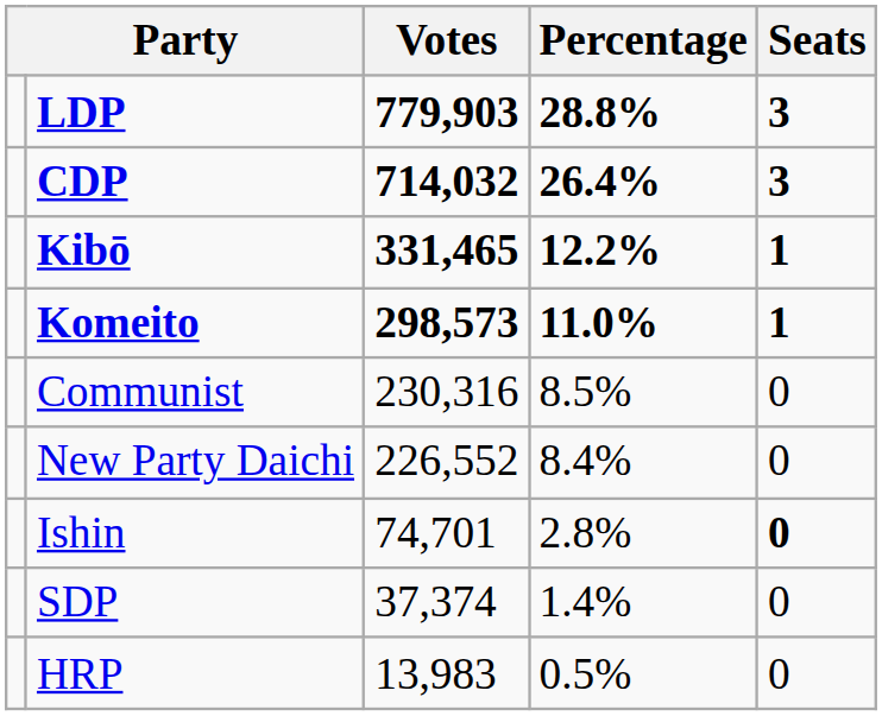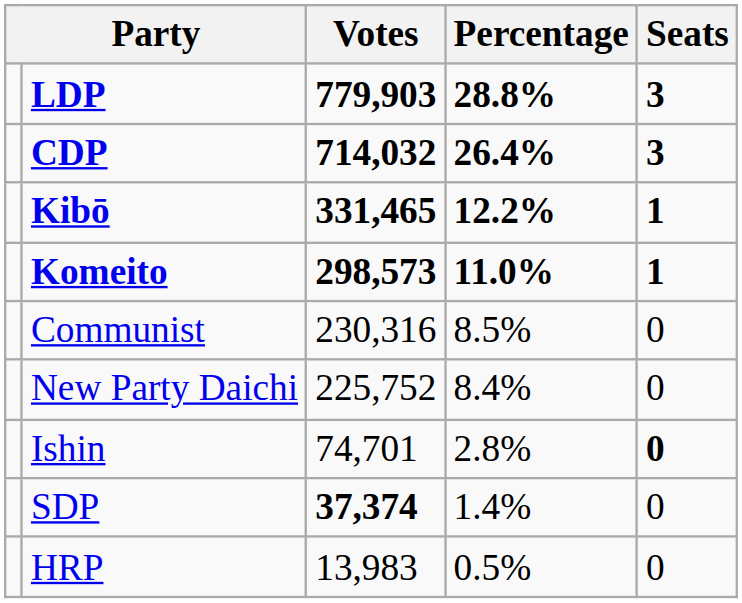 <table class="wikitable">
 <tr>
 <th colspan=2>Party</th>
 <th>Votes</th>
 <th>Percentage</th>
 <th>Seats</th>
 </tr>
 <tr>
 <td bgcolor=></td>
 <td><strong><a href='#'>LDP</a></strong></td>
 <td><strong>779,903</strong></td>
 <td><strong>28.8%</strong></td>
 <td><strong>3</strong></td>
 </tr>
 <tr>
 <td bgcolor=></td>
 <td><strong><a href='#'>CDP</a></strong></td>
 <td><strong>714,032</strong></td>
 <td><strong>26.4%</strong></td>
 <td><strong>3</strong></td>
 </tr>
 <tr>
 <td bgcolor=></td>
 <td><strong><a href='#'>Kibō</a></strong></td>
 <td><strong>331,465</strong></td>
 <td><strong>12.2%</strong></td>
 <td><strong>1</strong></td>
 </tr>
 <tr>
 <td bgcolor=></td>
 <td><strong><a href='#'>Komeito</a></strong></td>
 <td><strong>298,573</strong></td>
 <td><strong>11.0%</strong></td>
 <td><strong>1</strong></td>
 </tr>
 <tr>
 <td bgcolor=></td>
 <td><a href='#'>Communist</a></td>
 <td>230,316</td>
 <td>8.5%</td>
 <td>0</td>
 </tr>
 <tr>
 <td bgcolor=></td>
 <td><a href='#'>New Party Daichi</a></td>
-<td>226,552</td>
+<td>225,752</td>
 <td>8.4%</td>
 <td>0</td>
 </tr>
 <tr>
 <td bgcolor=></td>
 <td><a href='#'>Ishin</a></td>
 <td>74,701</td>
 <td>2.8%</td>
 <td><strong>0</strong></td>
 </tr>
 <tr>
 <td bgcolor=></td>
 <td><a href='#'>SDP</a></td>
-<td>37,374</td>
+<td><strong>37,374</strong></td>
 <td>1.4%</td>
 <td>0</td>
 </tr>
 <tr>
 <td bgcolor=></td>
 <td><a href='#'>HRP</a></td>
 <td>13,983</td>
 <td>0.5%</td>
 <td>0</td>
 </tr>
 </table>
